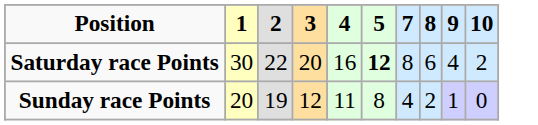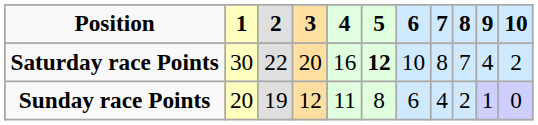 <table class="wikitable" style="font-size: 80%;">
 <tr align="center">
 <td><strong>Position</strong></td>
 <td style="background:#ffffbf;"><strong>1</strong></td>
 <td style="background:#dfdfdf;"><strong>2</strong></td>
 <td style="background:#ffdf9f;"><strong>3</strong></td>
 <td style="background:#dfffdf;"><strong>4</strong></td>
 <td style="background:#dfffdf;"><strong>5</strong></td>
+<td style="background:#CFEAFF;"><strong>6</strong></td>
 <td style="background:#CFEAFF;"><strong>7</strong></td>
 <td style="background:#CFEAFF;"><strong>8</strong></td>
 <td style="background:#CFEAFF;"><strong>9</strong></td>
 <td style="background:#CFEAFF;"><strong>10</strong></td>
 </tr>
 <tr align="center">
 <td><strong>Saturday race Points</strong></td>
 <td style="background:#ffffbf;">30</td>
 <td style="background:#dfdfdf;">22</td>
 <td style="background:#ffdf9f;">20</td>
 <td style="background:#dfffdf;">16</td>
 <td style="background:#dfffdf;"><strong>12</strong></td>
+<td style="background:#CFEAFF;">10</td>
 <td style="background:#CFEAFF;">8</td>
-<td style="background:#CFEAFF;">6</td>
+<td style="background:#CFEAFF;">7</td>
 <td style="background:#CFEAFF;">4</td>
 <td style="background:#CFEAFF;">2</td>
 </tr>
 <tr align="center">
 <td><strong>Sunday race Points</strong></td>
 <td style="background:#ffffbf;">20</td>
 <td style="background:#dfdfdf;">19</td>
 <td style="background:#ffdf9f;">12</td>
 <td style="background:#dfffdf;">11</td>
 <td style="background:#dfffdf;">8</td>
+<td style="background:#CFEAFF;">6</td>
 <td style="background:#CFEAFF;">4</td>
 <td style="background:#CFEAFF;">2</td>
 <td style="background:#CFCFFF;">1</td>
 <td style="background:#CFCFFF;">0</td>
 </tr>
 </table>
